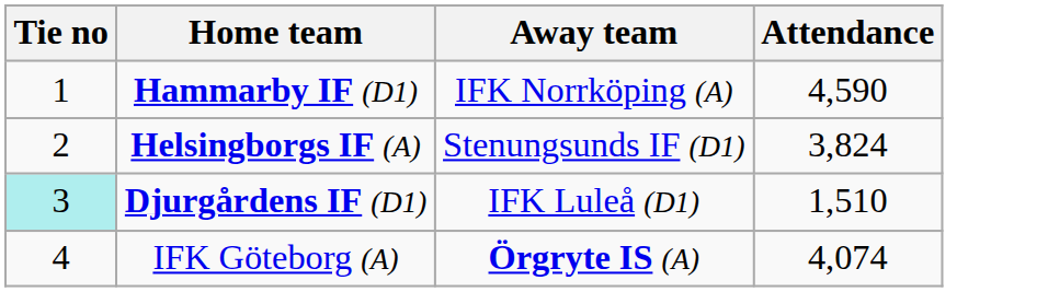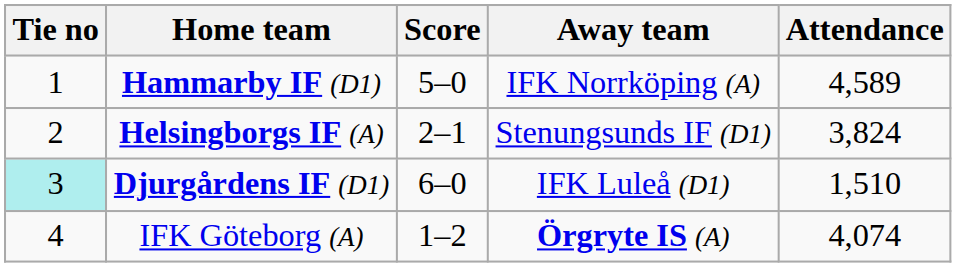 <table class="wikitable" style="text-align:center">
 <tr>
 <th style= width="40px">Tie no</th>
 <th style= width="150px">Home team</th>
+<th style= width="60px">Score</th>
 <th style= width="150px">Away team</th>
 <th style= width="30px">Attendance</th>
 </tr>
 <tr>
 <td>1</td>
 <td><strong><a href='#'>Hammarby IF</a></strong> <em><small>(D1)</small></em></td>
+<td>5–0</td>
 <td><a href='#'>IFK Norrköping</a> <em><small>(A)</small></em></td>
-<td>4,590</td>
+<td>4,589</td>
 </tr>
 <tr>
 <td>2</td>
 <td><strong><a href='#'>Helsingborgs IF</a></strong> <em><small>(A)</small></em></td>
+<td>2–1</td>
 <td><a href='#'>Stenungsunds IF</a> <em><small>(D1)</small></em></td>
 <td>3,824</td>
 </tr>
 <tr>
 <td style="background: paleturquoise;">3</td>
 <td><strong><a href='#'>Djurgårdens IF</a></strong> <em><small>(D1)</small></em></td>
+<td>6–0</td>
 <td><a href='#'>IFK Luleå</a> <em><small>(D1)</small></em></td>
 <td>1,510</td>
 </tr>
 <tr>
 <td>4</td>
 <td><a href='#'>IFK Göteborg</a> <em><small>(A)</small></em></td>
+<td>1–2</td>
 <td><strong><a href='#'>Örgryte IS</a></strong> <em><small>(A)</small></em></td>
 <td>4,074</td>
 </tr>
 </table>
